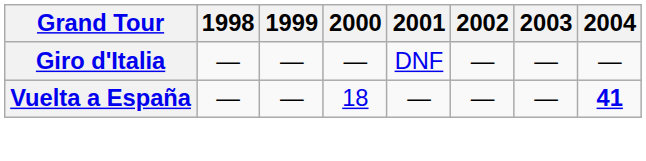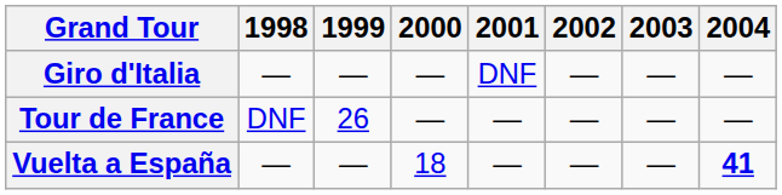 <table class="wikitable plainrowheaders">
 <tr>
 <th scope="col"><a href='#'>Grand Tour</a></th>
 <th scope="col">1998</th>
 <th scope="col">1999</th>
 <th scope="col">2000</th>
 <th scope="col">2001</th>
 <th scope="col">2002</th>
 <th scope="col">2003</th>
 <th scope="col">2004</th>
 </tr>
 <tr style="text-align:center;">
 <th scope="row"> <a href='#'>Giro d'Italia</a></th>
 <td>—</td>
 <td>—</td>
 <td>—</td>
 <td style="text-align:center;"><a href='#'>DNF</a></td>
 <td>—</td>
 <td>—</td>
 <td>—</td>
 </tr>
 <tr style="text-align:center;">
+<th scope="row"> <a href='#'>Tour de France</a></th>
+<td style="text-align:center;"><a href='#'>DNF</a></td>
+<td style="text-align:center;"><a href='#'>26</a></td>
+<td>—</td>
+<td>—</td>
+<td>—</td>
+<td>—</td>
+<td>—</td>
+</tr>
+<tr style="text-align:center;">
 <th scope="row"> <a href='#'>Vuelta a España</a></th>
 <td>—</td>
 <td>—</td>
 <td style="text-align:center;"><a href='#'>18</a></td>
 <td>—</td>
 <td>—</td>
 <td>—</td>
 <td style="text-align:center;"><strong><a href='#'>41</a></strong></td>
 </tr>
 </table>
